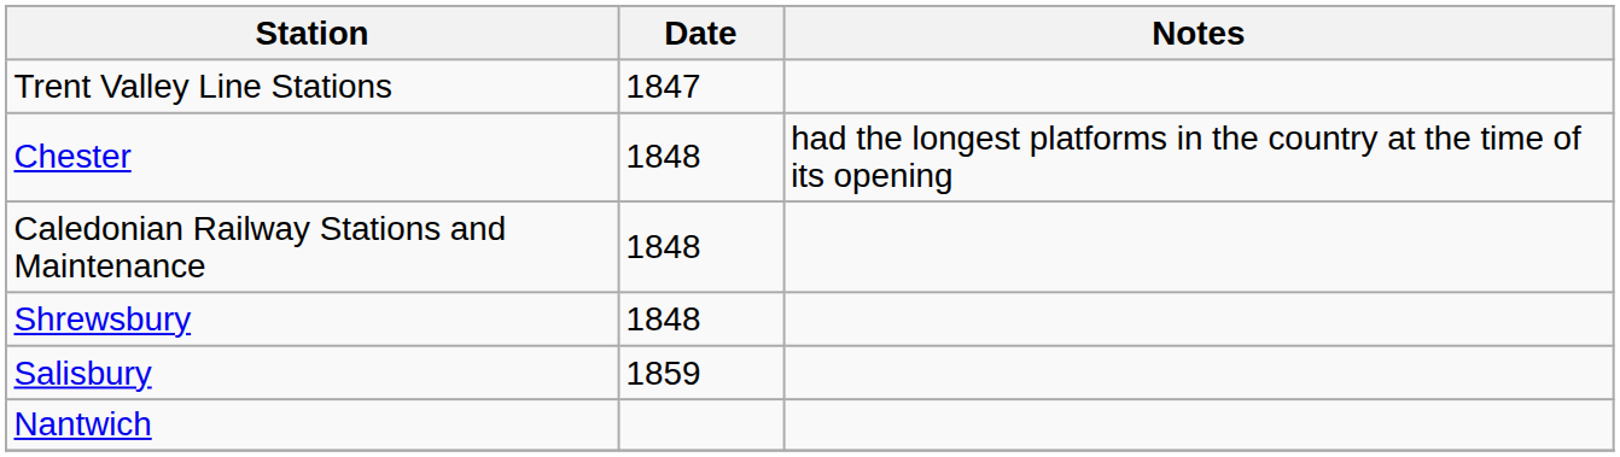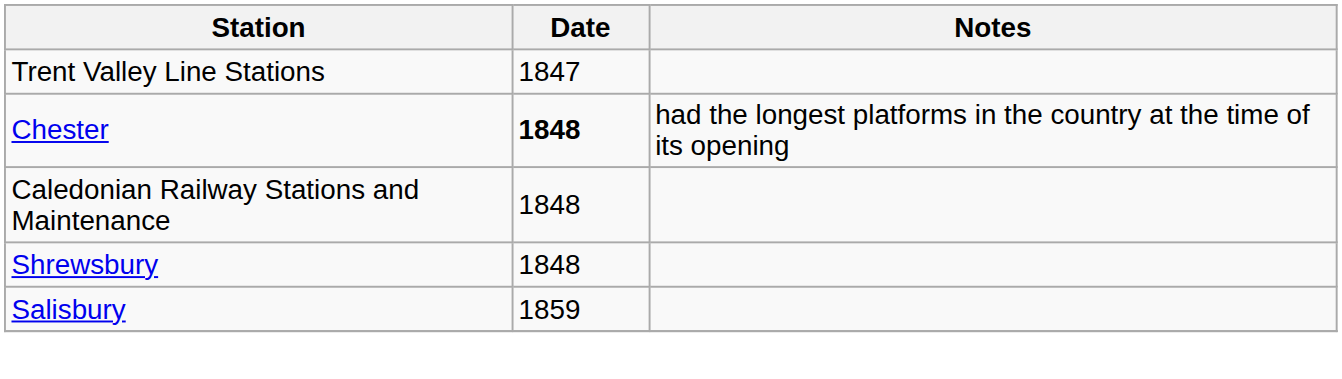 <table class="wikitable" style="font-size: 90%;">
 <tr>
 <th style="width:256px">Station</th>
 <th style="width:64px">Date</th>
 <th style="width:350px">Notes</th>
 </tr>
 <tr>
 <td>Trent Valley Line Stations</td>
 <td>1847</td>
 <td></td>
 </tr>
 <tr>
 <td><a href='#'>Chester</a></td>
-<td>1848</td>
+<td><strong>1848</strong></td>
 <td>had the longest platforms in the country at the time of its opening</td>
 </tr>
 <tr>
 <td>Caledonian Railway Stations and Maintenance</td>
 <td>1848</td>
 <td></td>
 </tr>
 <tr>
 <td><a href='#'>Shrewsbury</a></td>
 <td>1848</td>
 <td></td>
 </tr>
 <tr>
 <td><a href='#'>Salisbury</a></td>
 <td>1859</td>
 <td></td>
 </tr>
 <tr>
-<td><a href='#'>Nantwich</a></td>
-<td></td>
-<td></td>
-</tr>
-<tr>
 </tr>
 </table>
